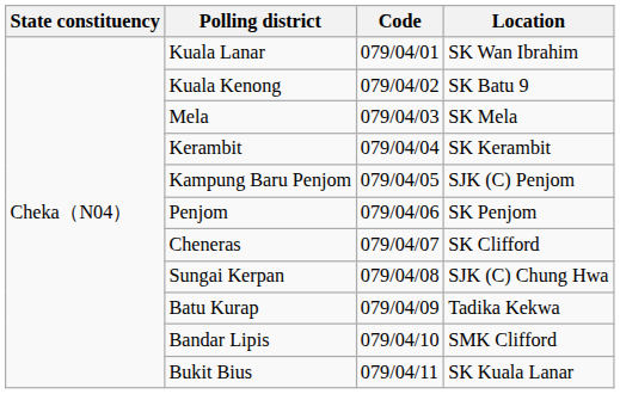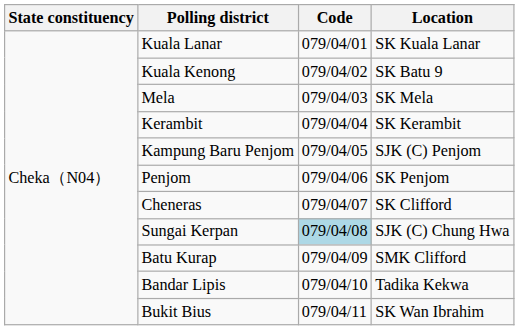 <table class="wikitable sortable mw-collapsible" style="white-space:nowrap;font-size:85%">
 <tr>
 <th>State constituency</th>
 <th>Polling district</th>
 <th>Code</th>
 <th>Location</th>
 </tr>
 <tr>
 <td rowspan="11">Cheka（N04）</td>
 <td>Kuala Lanar</td>
 <td>079/04/01</td>
-<td>SK Wan Ibrahim</td>
+<td>SK Kuala Lanar</td>
 </tr>
 <tr>
 <td>Kuala Kenong</td>
 <td>079/04/02</td>
 <td>SK Batu 9</td>
 </tr>
 <tr>
 <td>Mela</td>
 <td>079/04/03</td>
 <td>SK Mela</td>
 </tr>
 <tr>
 <td>Kerambit</td>
 <td>079/04/04</td>
 <td>SK Kerambit</td>
 </tr>
 <tr>
 <td>Kampung Baru Penjom</td>
 <td>079/04/05</td>
 <td>SJK (C) Penjom</td>
 </tr>
 <tr>
 <td>Penjom</td>
 <td>079/04/06</td>
 <td>SK Penjom</td>
 </tr>
 <tr>
 <td>Cheneras</td>
 <td>079/04/07</td>
 <td>SK Clifford</td>
 </tr>
 <tr>
 <td>Sungai Kerpan</td>
-<td>079/04/08</td>
+<td style="background: lightblue;">079/04/08</td>
 <td>SJK (C) Chung Hwa</td>
 </tr>
 <tr>
 <td>Batu Kurap</td>
 <td>079/04/09</td>
-<td>Tadika Kekwa</td>
+<td>SMK Clifford</td>
 </tr>
 <tr>
 <td>Bandar Lipis</td>
 <td>079/04/10</td>
-<td>SMK Clifford</td>
+<td>Tadika Kekwa</td>
 </tr>
 <tr>
 <td>Bukit Bius</td>
 <td>079/04/11</td>
-<td>SK Kuala Lanar</td>
+<td>SK Wan Ibrahim</td>
 </tr>
 </table>
